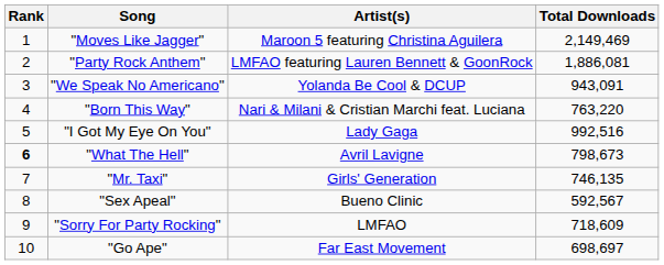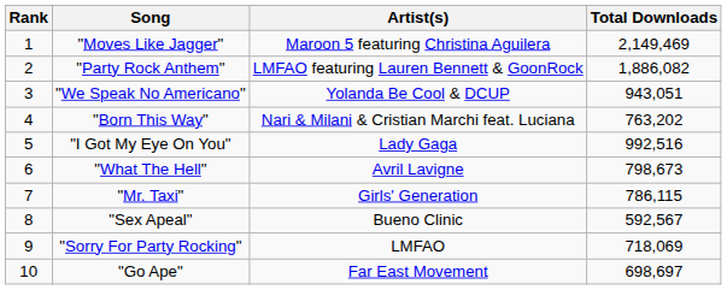 <table class="wikitable" style="text-align:center">
 <tr>
 <th>Rank</th>
 <th>Song</th>
 <th>Artist(s)</th>
 <th>Total Downloads</th>
 </tr>
 <tr>
 <td>1</td>
 <td>"<a href='#'>Moves Like Jagger</a>"</td>
 <td><a href='#'>Maroon 5</a> featuring <a href='#'>Christina Aguilera</a></td>
 <td>2,149,469</td>
 </tr>
 <tr>
 <td>2</td>
 <td>"<a href='#'>Party Rock Anthem</a>"</td>
 <td><a href='#'>LMFAO</a> featuring <a href='#'>Lauren Bennett</a> & <a href='#'>GoonRock</a></td>
-<td>1,886,081</td>
+<td>1,886,082</td>
 </tr>
 <tr>
 <td>3</td>
 <td>"<a href='#'>We Speak No Americano</a>"</td>
 <td><a href='#'>Yolanda Be Cool</a> & <a href='#'>DCUP</a></td>
-<td>943,091</td>
+<td>943,051</td>
 </tr>
 <tr>
 <td>4</td>
 <td>"<a href='#'>Born This Way</a>"</td>
 <td><a href='#'>Nari & Milani</a> & Cristian Marchi feat. Luciana</td>
-<td>763,220</td>
+<td>763,202</td>
 </tr>
 <tr>
 <td>5</td>
 <td>"I Got My Eye On You"</td>
 <td><a href='#'>Lady Gaga</a></td>
 <td>992,516</td>
 </tr>
 <tr>
-<td><strong>6</strong></td>
+<td>6</td>
 <td>"<a href='#'>What The Hell</a>"</td>
 <td><a href='#'>Avril Lavigne</a></td>
 <td>798,673</td>
 </tr>
 <tr>
 <td>7</td>
 <td>"<a href='#'>Mr. Taxi</a>"</td>
 <td><a href='#'>Girls' Generation</a></td>
-<td>746,135</td>
+<td>786,115</td>
 </tr>
 <tr>
 <td>8</td>
 <td>"Sex Apeal"</td>
 <td>Bueno Clinic</td>
 <td>592,567</td>
 </tr>
 <tr>
 <td>9</td>
 <td>"<a href='#'>Sorry For Party Rocking</a>"</td>
 <td>LMFAO</td>
-<td>718,609</td>
+<td>718,069</td>
 </tr>
 <tr>
 <td>10</td>
 <td>"Go Ape"</td>
 <td><a href='#'>Far East Movement</a></td>
 <td>698,697</td>
 </tr>
 </table>
